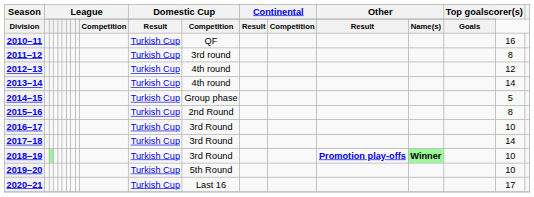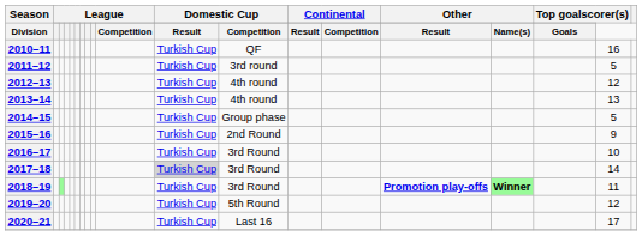 <table class="wikitable" style="text-align:center;font-size:86%;">
 <tr>
 <th rowspan="2" scope="col">Season</th>
 <th colspan="9">League</th>
 <th colspan="2">Domestic Cup</th>
 <th colspan="2"><a href='#'>Continental</a></th>
 <th colspan="2">Other</th>
 <th colspan="2" scope="col">Top goalscorer(s)</th>
 <th rowspan="2" scope="col"><small></small></th>
 </tr>
 <tr class="unsortable">
 </tr>
 <tr>
 <th><small>Division</small></th>
 <th><small></small></th>
 <th><small></small></th>
 <th><small></small></th>
 <th><small></small></th>
 <th><small></small></th>
 <th><small></small></th>
 <th><small></small></th>
 <th><small></small></th>
 <th><small>Competition</small></th>
 <th><small>Result</small></th>
 <th><small>Competition</small></th>
 <th><small>Result</small></th>
 <th><small>Competition</small></th>
 <th><small>Result</small></th>
 <th><small>Name(s)</small></th>
 <th><small>Goals</small></th>
 </tr>
 <tr>
 <th scope="row"><a href='#'>2010–11</a></th>
 <td></td>
 <td><strong></strong></td>
 <td></td>
 <td></td>
 <td></td>
 <td></td>
 <td></td>
 <td></td>
 <td></td>
 <td><a href='#'>Turkish Cup</a></td>
 <td>QF</td>
 <td></td>
 <td></td>
 <td></td>
 <td></td>
 <td></td>
 <td>16</td>
 <td></td>
 </tr>
 <tr>
 <th scope="row"><a href='#'>2011–12</a></th>
 <td></td>
 <td><strong></strong></td>
 <td></td>
 <td></td>
 <td></td>
 <td></td>
 <td></td>
 <td></td>
 <td></td>
 <td><a href='#'>Turkish Cup</a></td>
 <td>3rd round</td>
 <td></td>
 <td></td>
 <td></td>
 <td></td>
 <td></td>
-<td>8</td>
+<td>5</td>
 <td></td>
 </tr>
 <tr>
 <th scope="row"><a href='#'>2012–13</a></th>
 <td></td>
 <td><strong></strong></td>
 <td></td>
 <td></td>
 <td></td>
 <td></td>
 <td></td>
 <td></td>
 <td></td>
 <td><a href='#'>Turkish Cup</a></td>
 <td>4th round</td>
 <td></td>
 <td></td>
 <td></td>
 <td></td>
 <td></td>
 <td>12</td>
 <td></td>
 </tr>
 <tr>
 <th scope="row"><a href='#'>2013–14</a></th>
 <td></td>
 <td><strong></strong></td>
 <td></td>
 <td></td>
 <td></td>
 <td></td>
 <td></td>
 <td></td>
 <td></td>
 <td><a href='#'>Turkish Cup</a></td>
 <td>4th round</td>
 <td></td>
 <td></td>
 <td></td>
 <td></td>
 <td></td>
-<td>14</td>
+<td>13</td>
 <td></td>
 </tr>
 <tr>
 <th scope="row"><a href='#'>2014–15</a></th>
 <td></td>
 <td><strong></strong></td>
 <td></td>
 <td></td>
 <td></td>
 <td></td>
 <td></td>
 <td></td>
 <td></td>
 <td><a href='#'>Turkish Cup</a></td>
 <td>Group phase</td>
 <td></td>
 <td></td>
 <td></td>
 <td></td>
 <td></td>
 <td>5</td>
 <td></td>
 </tr>
 <tr>
 <th scope="row"><a href='#'>2015–16</a></th>
 <td></td>
 <td><strong></strong></td>
 <td></td>
 <td></td>
 <td></td>
 <td></td>
 <td></td>
 <td></td>
 <td></td>
 <td><a href='#'>Turkish Cup</a></td>
 <td>2nd Round</td>
 <td></td>
 <td></td>
 <td></td>
 <td></td>
 <td></td>
-<td>8</td>
+<td>9</td>
 <td></td>
 </tr>
 <tr>
 <th scope="row"><a href='#'>2016–17</a></th>
 <td></td>
 <td><strong></strong></td>
 <td></td>
 <td></td>
 <td></td>
 <td></td>
 <td></td>
 <td></td>
 <td></td>
 <td><a href='#'>Turkish Cup</a></td>
 <td>3rd Round</td>
 <td></td>
 <td></td>
 <td></td>
 <td></td>
 <td></td>
 <td>10</td>
 <td></td>
 </tr>
 <tr>
 <th scope="row"><a href='#'>2017–18</a></th>
 <td></td>
 <td><strong></strong></td>
 <td></td>
 <td></td>
 <td></td>
 <td></td>
 <td></td>
 <td></td>
 <td></td>
-<td><a href='#'>Turkish Cup</a></td>
+<td style="background: lightgrey;"><a href='#'>Turkish Cup</a></td>
 <td>3rd Round</td>
 <td></td>
 <td></td>
 <td></td>
 <td></td>
 <td></td>
 <td>14</td>
 <td></td>
 </tr>
 <tr>
 <th scope="row"><a href='#'>2018–19</a></th>
 <td></td>
 <td bgcolor=PaleGreen><strong></strong></td>
 <td></td>
 <td></td>
 <td></td>
 <td></td>
 <td></td>
 <td></td>
 <td></td>
 <td><a href='#'>Turkish Cup</a></td>
 <td>3rd Round</td>
 <td></td>
 <td></td>
 <td><strong><a href='#'>Promotion play-offs</a></strong></td>
 <td bgcolor=PaleGreen><strong>Winner</strong></td>
 <td></td>
-<td>10</td>
+<td>11</td>
 <td></td>
 </tr>
 <tr>
 <th scope="row"><a href='#'>2019–20</a></th>
 <td></td>
 <td><strong></strong></td>
 <td></td>
 <td></td>
 <td></td>
 <td></td>
 <td></td>
 <td></td>
 <td></td>
 <td><a href='#'>Turkish Cup</a></td>
 <td>5th Round</td>
 <td></td>
 <td></td>
 <td></td>
 <td></td>
 <td></td>
-<td>10</td>
+<td>12</td>
 <td></td>
 </tr>
 <tr>
 <th scope="row"><a href='#'>2020–21</a></th>
 <td></td>
 <td><strong></strong></td>
 <td></td>
 <td></td>
 <td></td>
 <td></td>
 <td></td>
 <td></td>
 <td></td>
 <td><a href='#'>Turkish Cup</a></td>
 <td>Last 16</td>
 <td></td>
 <td></td>
 <td></td>
 <td></td>
 <td></td>
 <td>17</td>
 <td></td>
 </tr>
 <tr>
 </tr>
 </table>
